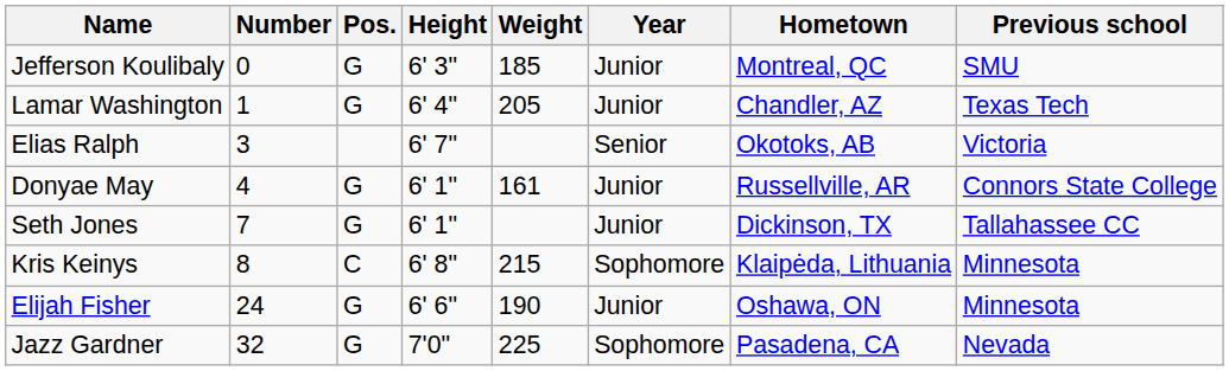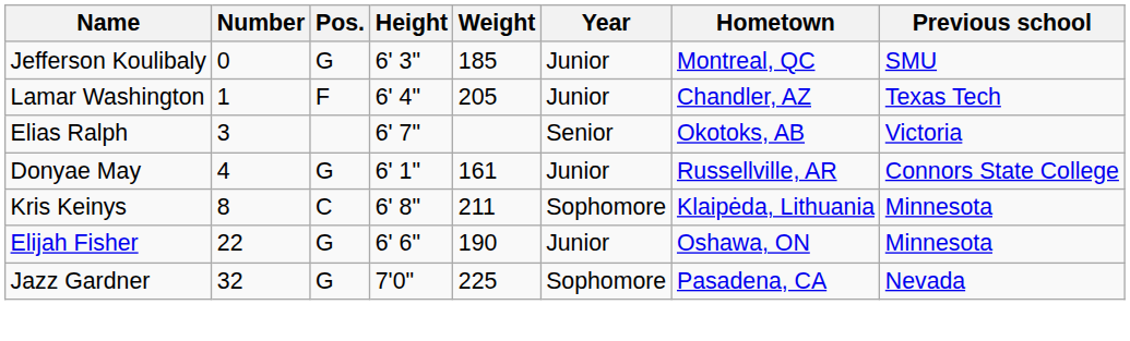 <table class="wikitable sortable" border="1">
 <tr>
 <th>Name</th>
 <th>Number</th>
 <th>Pos.</th>
 <th>Height</th>
 <th>Weight</th>
 <th>Year</th>
 <th>Hometown</th>
 <th class="unsortable">Previous school</th>
 </tr>
 <tr>
 <td>Jefferson Koulibaly</td>
 <td>0</td>
 <td>G</td>
 <td>6' 3"</td>
 <td>185</td>
 <td> Junior</td>
 <td><a href='#'>Montreal, QC</a></td>
 <td><a href='#'>SMU</a></td>
 </tr>
 <tr>
 <td>Lamar Washington</td>
 <td>1</td>
-<td>G</td>
+<td>F</td>
 <td>6' 4"</td>
 <td>205</td>
 <td>Junior</td>
 <td><a href='#'>Chandler, AZ</a></td>
 <td><a href='#'>Texas Tech</a></td>
 </tr>
 <tr>
 <td>Elias Ralph</td>
 <td>3</td>
 <td></td>
 <td>6' 7"</td>
 <td></td>
 <td>Senior</td>
 <td><a href='#'>Okotoks, AB</a></td>
 <td><a href='#'>Victoria</a></td>
 </tr>
 <tr>
 <td>Donyae May</td>
 <td>4</td>
 <td>G</td>
 <td>6' 1"</td>
 <td>161</td>
 <td>Junior</td>
 <td><a href='#'>Russellville, AR</a></td>
 <td><a href='#'>Connors State College</a></td>
 </tr>
 <tr>
-<td>Seth Jones</td>
-<td>7</td>
-<td>G</td>
-<td>6' 1"</td>
-<td></td>
-<td>Junior</td>
-<td><a href='#'>Dickinson, TX</a></td>
-<td><a href='#'>Tallahassee CC</a></td>
-</tr>
-<tr>
 <td>Kris Keinys</td>
 <td>8</td>
 <td>C</td>
 <td>6' 8"</td>
-<td>215</td>
+<td>211</td>
 <td>Sophomore</td>
 <td><a href='#'>Klaipėda, Lithuania</a></td>
 <td><a href='#'>Minnesota</a></td>
 </tr>
 <tr>
 <td><a href='#'>Elijah Fisher</a></td>
-<td>24</td>
+<td>22</td>
 <td>G</td>
 <td>6' 6"</td>
 <td>190</td>
 <td>Junior</td>
 <td><a href='#'>Oshawa, ON</a></td>
 <td><a href='#'>Minnesota</a></td>
 </tr>
 <tr>
 <td>Jazz Gardner</td>
 <td>32</td>
 <td>G</td>
 <td>7'0"</td>
 <td>225</td>
 <td>Sophomore</td>
 <td><a href='#'>Pasadena, CA</a></td>
 <td><a href='#'>Nevada</a></td>
 </tr>
 </table>
